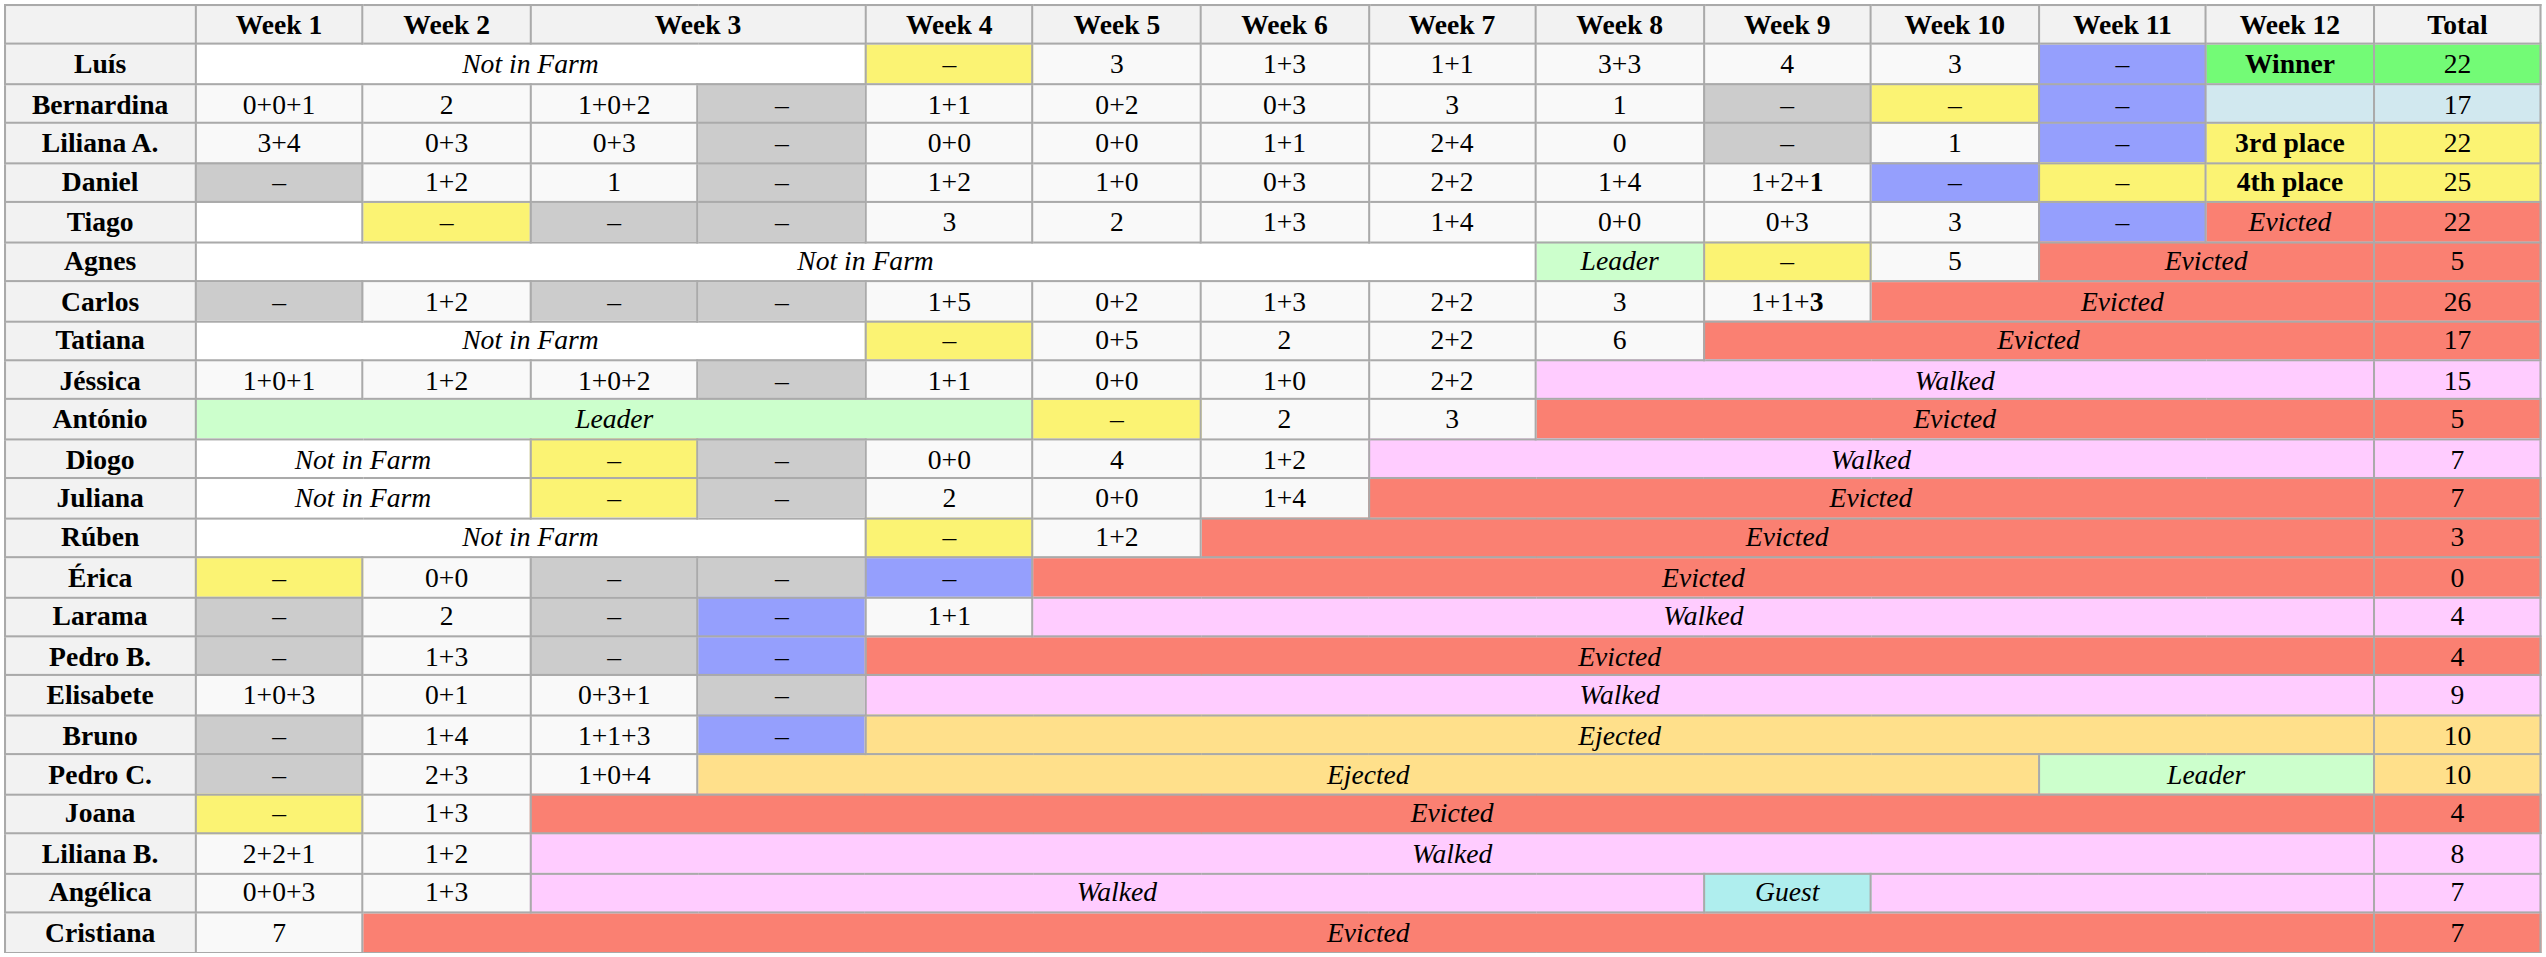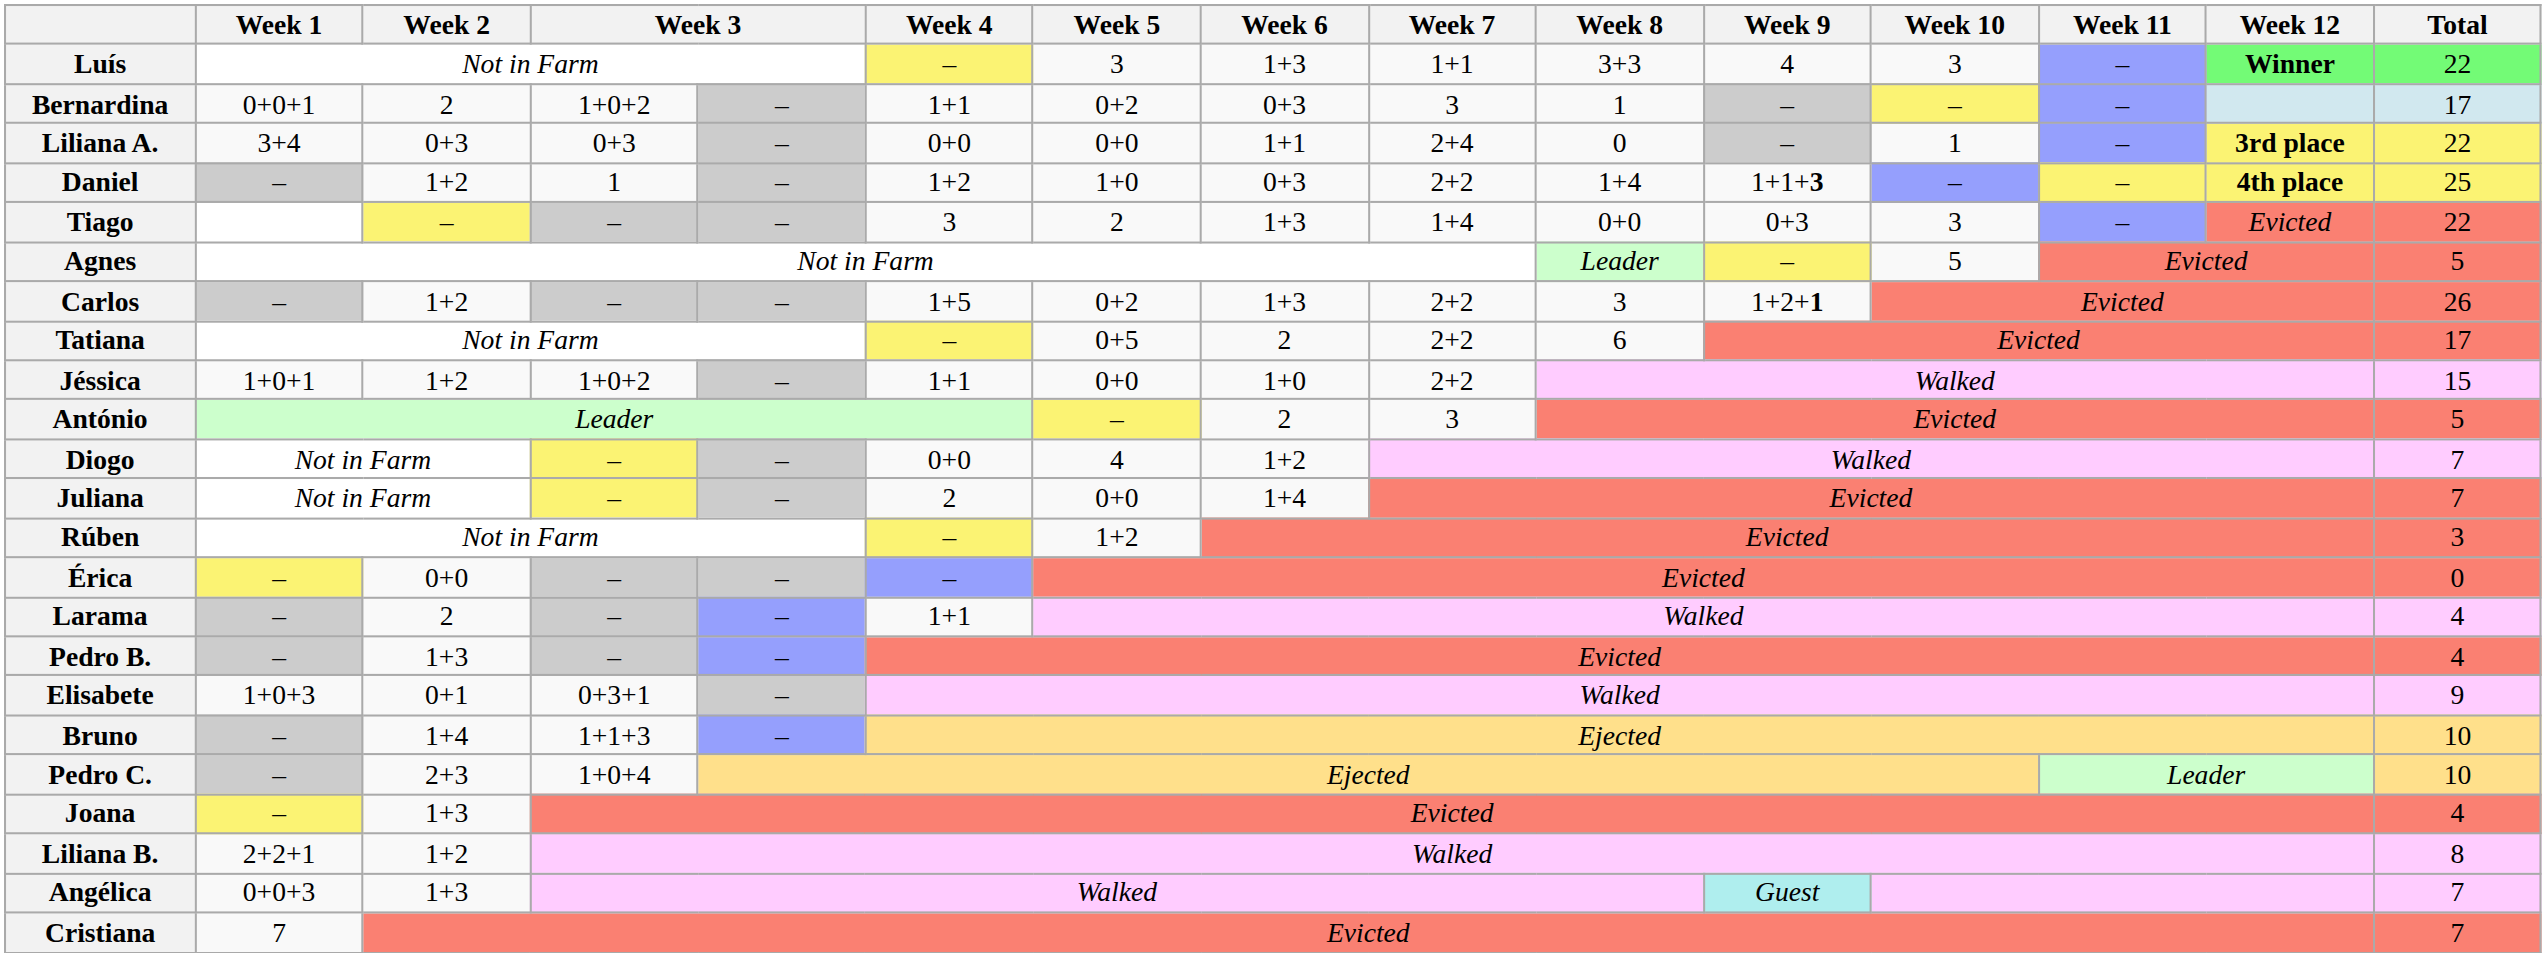 <table class="wikitable" style="text-align:center; font-size:85%; line-height:13px;">
 <tr>
 <th style="width: 5%;"></th>
 <th style="width: 5%;">Week 1</th>
 <th style="width: 5%;">Week 2</th>
 <th colspan="2" style="width:10%;">Week 3</th>
 <th style="width: 5%;">Week 4</th>
 <th style="width: 5%;">Week 5</th>
 <th style="width: 5%;">Week 6</th>
 <th style="width: 5%;">Week 7</th>
 <th style="width: 5%;">Week 8</th>
 <th style="width: 5%;">Week 9</th>
 <th style="width: 5%;">Week 10</th>
 <th style="width: 5%;">Week 11</th>
 <th style="width: 5%;">Week 12</th>
 <th style="width: 5%;">Total</th>
 </tr>
 <tr>
 <th>Luís</th>
 <td colspan="4" bgcolor="white"><em>Not in Farm</em></td>
 <td bgcolor="FBF373">–</td>
 <td>3</td>
 <td>1+3</td>
 <td>1+1</td>
 <td>3+3</td>
 <td>4</td>
 <td>3</td>
 <td bgcolor="959ffd">–</td>
 <td bgcolor="73FB76"><strong>Winner</strong></td>
 <td bgcolor="73FB76">22</td>
 </tr>
 <tr>
 <th>Bernardina</th>
 <td>0+0+1</td>
 <td>2</td>
 <td style="width: 5%;">1+0+2</td>
 <td style="width: 5%;" bgcolor="#CCCCCC">–</td>
 <td>1+1</td>
 <td>0+2</td>
 <td>0+3</td>
 <td>3</td>
 <td>1</td>
 <td bgcolor="#CCCCCC">–</td>
 <td bgcolor="FBF373">–</td>
 <td bgcolor="959ffd">–</td>
 <td bgcolor="D1E8EF"></td>
 <td bgcolor="D1E8EF">17</td>
 </tr>
 <tr>
 <th>Liliana A.</th>
 <td>3+4</td>
 <td>0+3</td>
 <td>0+3</td>
 <td bgcolor="#CCCCCC">–</td>
 <td>0+0</td>
 <td>0+0</td>
 <td>1+1</td>
 <td>2+4</td>
 <td>0</td>
 <td bgcolor="#CCCCCC">–</td>
 <td>1</td>
 <td bgcolor="959ffd">–</td>
 <td bgcolor="FBF373"><strong>3rd place</strong></td>
 <td bgcolor="FBF373">22</td>
 </tr>
 <tr>
 <th>Daniel</th>
 <td bgcolor="#CCCCCC">–</td>
 <td>1+2</td>
 <td>1</td>
 <td bgcolor="#CCCCCC">–</td>
 <td>1+2</td>
 <td>1+0</td>
 <td>0+3</td>
 <td>2+2</td>
 <td>1+4</td>
-<td>1+2+<strong>1</strong></td>
+<td>1+1+<strong>3</strong></td>
 <td bgcolor="959ffd">–</td>
 <td bgcolor="FBF373">–</td>
 <td bgcolor="FBF373"><strong>4th place</strong></td>
 <td bgcolor="FBF373">25</td>
 </tr>
 <tr>
 <th>Tiago</th>
 <td bgcolor="white"></td>
 <td bgcolor="FBF373">–</td>
 <td bgcolor="#CCCCCC">–</td>
 <td bgcolor="#CCCCCC">–</td>
 <td>3</td>
 <td>2</td>
 <td>1+3</td>
 <td>1+4</td>
 <td>0+0</td>
 <td>0+3</td>
 <td>3</td>
 <td bgcolor="959ffd">–</td>
 <td bgcolor="salmon"><em>Evicted</em></td>
 <td bgcolor="salmon">22</td>
 </tr>
 <tr>
 <th>Agnes</th>
 <td colspan="8" bgcolor="white"><em>Not in Farm</em></td>
 <td bgcolor="#cfc"><em>Leader</em></td>
 <td bgcolor="FBF373">–</td>
 <td>5</td>
 <td colspan="2" bgcolor="salmon"><em>Evicted</em></td>
 <td bgcolor="salmon">5</td>
 </tr>
 <tr>
 <th>Carlos</th>
 <td bgcolor="#CCCCCC">–</td>
 <td>1+2</td>
 <td bgcolor="#CCCCCC">–</td>
 <td bgcolor="#CCCCCC">–</td>
 <td>1+5</td>
 <td>0+2</td>
 <td>1+3</td>
 <td>2+2</td>
 <td>3</td>
-<td>1+1+<strong>3</strong></td>
+<td>1+2+<strong>1</strong></td>
 <td colspan="3" bgcolor="salmon"><em>Evicted</em></td>
 <td bgcolor="salmon">26</td>
 </tr>
 <tr>
 <th>Tatiana</th>
 <td colspan="4" bgcolor="white"><em>Not in Farm</em></td>
 <td bgcolor="FBF373">–</td>
 <td>0+5</td>
 <td>2</td>
 <td>2+2</td>
 <td>6</td>
 <td colspan="4" bgcolor="salmon"><em>Evicted</em></td>
 <td bgcolor="salmon">17</td>
 </tr>
 <tr>
 <th>Jéssica</th>
 <td>1+0+1</td>
 <td>1+2</td>
 <td>1+0+2</td>
 <td bgcolor="#CCCCCC">–</td>
 <td>1+1</td>
 <td>0+0</td>
 <td>1+0</td>
 <td>2+2</td>
 <td colspan="5" bgcolor="#FFCCFF"><em>Walked</em></td>
 <td bgcolor="#FFCCFF">15</td>
 </tr>
 <tr>
 <th>António</th>
 <td colspan="5" bgcolor="#cfc"><em>Leader</em></td>
 <td bgcolor="FBF373">–</td>
 <td>2</td>
 <td>3</td>
 <td colspan="5" bgcolor="salmon"><em>Evicted</em></td>
 <td bgcolor="salmon">5</td>
 </tr>
 <tr>
 <th>Diogo</th>
 <td colspan="2" bgcolor="white"><em>Not in Farm</em></td>
 <td bgcolor="FBF373">–</td>
 <td bgcolor="#CCCCCC">–</td>
 <td>0+0</td>
 <td>4</td>
 <td>1+2</td>
 <td colspan="6" bgcolor="#FFCCFF"><em>Walked</em></td>
 <td bgcolor="#FFCCFF">7</td>
 </tr>
 <tr>
 <th>Juliana</th>
 <td colspan="2" bgcolor="white"><em>Not in Farm</em></td>
 <td bgcolor="FBF373">–</td>
 <td bgcolor="#CCCCCC">–</td>
 <td>2</td>
 <td>0+0</td>
 <td>1+4</td>
 <td colspan="6" bgcolor="salmon"><em>Evicted</em></td>
 <td bgcolor="salmon">7</td>
 </tr>
 <tr>
 <th>Rúben</th>
 <td colspan="4" bgcolor="white"><em>Not in Farm</em></td>
 <td bgcolor="FBF373">–</td>
 <td>1+2</td>
 <td colspan="7" bgcolor="salmon"><em>Evicted</em></td>
 <td bgcolor="salmon">3</td>
 </tr>
 <tr>
 <th>Érica</th>
 <td bgcolor="FBF373">–</td>
 <td>0+0</td>
 <td bgcolor="#CCCCCC">–</td>
 <td bgcolor="#CCCCCC">–</td>
 <td bgcolor="959ffd">–</td>
 <td colspan="8" bgcolor="salmon"><em>Evicted</em></td>
 <td bgcolor="salmon">0</td>
 </tr>
 <tr>
 <th>Larama</th>
 <td bgcolor="#CCCCCC">–</td>
 <td>2</td>
 <td bgcolor="#CCCCCC">–</td>
 <td bgcolor="959ffd">–</td>
 <td>1+1</td>
 <td colspan="8" bgcolor="#FFCCFF"><em>Walked</em></td>
 <td bgcolor="#FFCCFF">4</td>
 </tr>
 <tr>
 <th>Pedro B.</th>
 <td bgcolor="#CCCCCC">–</td>
 <td>1+3</td>
 <td bgcolor="#CCCCCC">–</td>
 <td bgcolor="959ffd">–</td>
 <td colspan="9" bgcolor="salmon"><em>Evicted</em></td>
 <td bgcolor="salmon">4</td>
 </tr>
 <tr>
 <th>Elisabete</th>
 <td>1+0+3</td>
 <td>0+1</td>
 <td>0+3+1</td>
 <td bgcolor="#CCCCCC">–</td>
 <td colspan="9" bgcolor="#FFCCFF"><em>Walked</em></td>
 <td bgcolor="#FFCCFF">9</td>
 </tr>
 <tr>
 <th>Bruno</th>
 <td bgcolor="#CCCCCC">–</td>
 <td>1+4</td>
 <td>1+1+3</td>
 <td bgcolor="959ffd">–</td>
 <td colspan="9" bgcolor="ffe08b"><em>Ejected</em></td>
 <td bgcolor="ffe08b">10</td>
 </tr>
 <tr>
 <th>Pedro C.</th>
 <td bgcolor="#CCCCCC">–</td>
 <td>2+3</td>
 <td>1+0+4</td>
 <td colspan="8" bgcolor="ffe08b"><em>Ejected</em></td>
 <td colspan="2" bgcolor="#cfc"><em>Leader</em></td>
 <td bgcolor="ffe08b">10</td>
 </tr>
 <tr>
 <th>Joana</th>
 <td bgcolor="FBF373">–</td>
 <td>1+3</td>
 <td colspan="11" bgcolor="salmon"><em>Evicted</em></td>
 <td bgcolor="salmon">4</td>
 </tr>
 <tr>
 <th>Liliana B.</th>
 <td>2+2+1</td>
 <td>1+2</td>
 <td colspan="11" bgcolor="#FFCCFF"><em>Walked</em></td>
 <td bgcolor="#FFCCFF">8</td>
 </tr>
 <tr>
 <th>Angélica</th>
 <td>0+0+3</td>
 <td>1+3</td>
 <td colspan="7" bgcolor="#FFCCFF"><em>Walked</em></td>
 <td bgcolor="#AFEEEE"><em>Guest</em></td>
 <td colspan="3" bgcolor="#FFCCFF"></td>
 <td bgcolor="#FFCCFF">7</td>
 </tr>
 <tr>
 <th>Cristiana</th>
 <td>7</td>
 <td colspan="12" bgcolor="salmon"><em>Evicted</em></td>
 <td bgcolor="salmon">7</td>
 </tr>
 <tr>
 </tr>
 </table>
